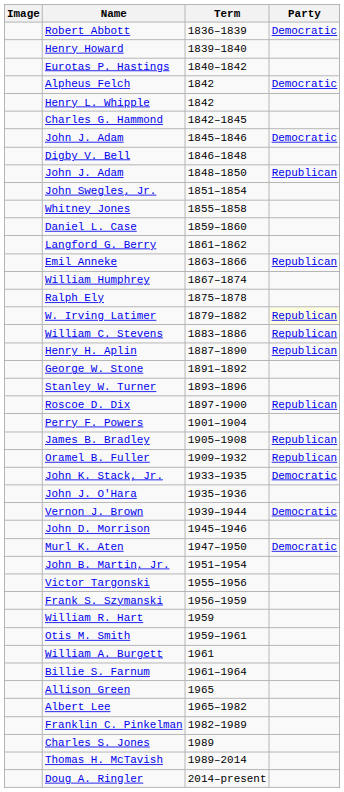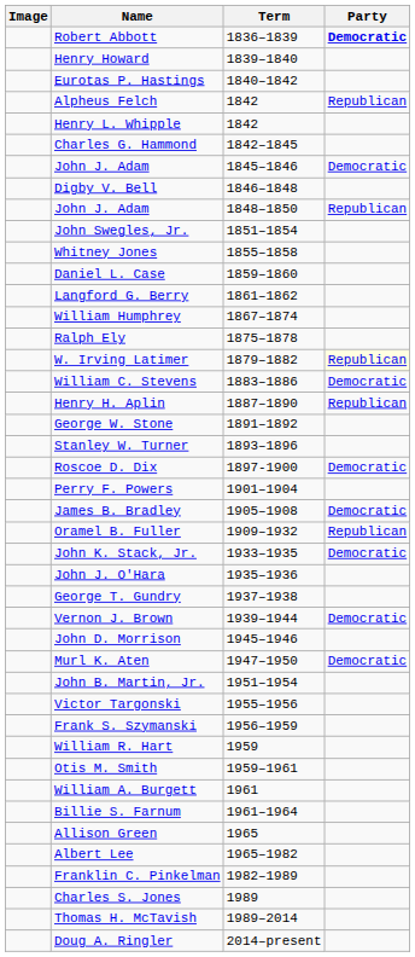 <table class="wikitable">
 <tr>
 <th>Image</th>
 <th>Name</th>
 <th>Term</th>
 <th>Party</th>
 </tr>
 <tr>
 <td></td>
 <td><a href='#'>Robert Abbott</a></td>
 <td>1836–1839</td>
-<td><a href='#'>Democratic</a></td>
+<td><strong><a href='#'>Democratic</a></strong></td>
 </tr>
 <tr>
 <td></td>
 <td><a href='#'>Henry Howard</a></td>
 <td>1839–1840</td>
 <td></td>
 </tr>
 <tr>
 <td></td>
 <td><a href='#'>Eurotas P. Hastings</a></td>
 <td>1840–1842</td>
 <td></td>
 </tr>
 <tr>
 <td></td>
 <td><a href='#'>Alpheus Felch</a></td>
 <td>1842</td>
-<td><a href='#'>Democratic</a></td>
+<td><a href='#'>Republican</a></td>
 </tr>
 <tr>
 <td></td>
 <td><a href='#'>Henry L. Whipple</a></td>
 <td>1842</td>
 <td></td>
 </tr>
 <tr>
 <td></td>
 <td><a href='#'>Charles G. Hammond</a></td>
 <td>1842–1845</td>
 <td></td>
 </tr>
 <tr>
 <td></td>
 <td><a href='#'>John J. Adam</a></td>
 <td>1845–1846</td>
 <td><a href='#'>Democratic</a></td>
 </tr>
 <tr>
 <td></td>
 <td><a href='#'>Digby V. Bell</a></td>
 <td>1846–1848</td>
 <td></td>
 </tr>
 <tr>
 <td></td>
 <td><a href='#'>John J. Adam</a></td>
 <td>1848–1850</td>
 <td><a href='#'>Republican</a></td>
 </tr>
 <tr>
 <td></td>
 <td><a href='#'>John Swegles, Jr.</a></td>
 <td>1851–1854</td>
 <td></td>
 </tr>
 <tr>
 <td></td>
 <td><a href='#'>Whitney Jones</a></td>
 <td>1855–1858</td>
 <td></td>
 </tr>
 <tr>
 <td></td>
 <td><a href='#'>Daniel L. Case</a></td>
 <td>1859–1860</td>
 <td></td>
 </tr>
 <tr>
 <td></td>
 <td><a href='#'>Langford G. Berry</a></td>
 <td>1861–1862</td>
 <td></td>
 </tr>
 <tr>
 <td></td>
-<td><a href='#'>Emil Anneke</a></td>
-<td>1863–1866</td>
-<td><a href='#'>Republican</a></td>
-</tr>
-<tr>
-<td></td>
 <td><a href='#'>William Humphrey</a></td>
 <td>1867–1874</td>
 <td></td>
 </tr>
 <tr>
 <td></td>
 <td><a href='#'>Ralph Ely</a></td>
 <td>1875–1878</td>
 <td></td>
 </tr>
 <tr>
 <td></td>
 <td><a href='#'>W. Irving Latimer</a></td>
 <td>1879–1882</td>
 <td style="background: lightyellow;"><a href='#'>Republican</a></td>
 </tr>
 <tr>
 <td></td>
 <td><a href='#'>William C. Stevens</a></td>
 <td>1883–1886</td>
-<td><a href='#'>Republican</a></td>
+<td><a href='#'>Democratic</a></td>
 </tr>
 <tr>
 <td></td>
 <td><a href='#'>Henry H. Aplin</a></td>
 <td>1887–1890</td>
 <td><a href='#'>Republican</a></td>
 </tr>
 <tr>
 <td></td>
 <td><a href='#'>George W. Stone</a></td>
 <td>1891–1892</td>
 <td></td>
 </tr>
 <tr>
 <td></td>
 <td><a href='#'>Stanley W. Turner</a></td>
 <td>1893–1896</td>
 <td></td>
 </tr>
 <tr>
 <td></td>
 <td><a href='#'>Roscoe D. Dix</a></td>
 <td>1897-1900</td>
-<td><a href='#'>Republican</a></td>
+<td><a href='#'>Democratic</a></td>
 </tr>
 <tr>
 <td></td>
 <td><a href='#'>Perry F. Powers</a></td>
 <td>1901–1904</td>
 <td></td>
 </tr>
 <tr>
 <td></td>
 <td><a href='#'>James B. Bradley</a></td>
 <td>1905–1908</td>
-<td><a href='#'>Republican</a></td>
+<td><a href='#'>Democratic</a></td>
 </tr>
 <tr>
 <td></td>
 <td><a href='#'>Oramel B. Fuller</a></td>
 <td>1909–1932</td>
 <td><a href='#'>Republican</a></td>
 </tr>
 <tr>
 <td></td>
 <td><a href='#'>John K. Stack, Jr.</a></td>
 <td>1933–1935</td>
 <td><a href='#'>Democratic</a></td>
 </tr>
 <tr>
 <td></td>
 <td><a href='#'>John J. O'Hara</a></td>
 <td>1935–1936</td>
+<td></td>
+</tr>
+<tr>
+<td></td>
+<td><a href='#'>George T. Gundry</a></td>
+<td>1937–1938</td>
 <td></td>
 </tr>
 <tr>
 <td></td>
 <td><a href='#'>Vernon J. Brown</a></td>
 <td>1939–1944</td>
 <td><a href='#'>Democratic</a></td>
 </tr>
 <tr>
 <td></td>
 <td><a href='#'>John D. Morrison</a></td>
 <td>1945–1946</td>
 <td></td>
 </tr>
 <tr>
 <td></td>
 <td><a href='#'>Murl K. Aten</a></td>
 <td>1947–1950</td>
 <td><a href='#'>Democratic</a></td>
 </tr>
 <tr>
 <td></td>
 <td><a href='#'>John B. Martin, Jr.</a></td>
 <td>1951–1954</td>
 <td></td>
 </tr>
 <tr>
 <td></td>
 <td><a href='#'>Victor Targonski</a></td>
 <td>1955–1956</td>
 <td></td>
 </tr>
 <tr>
 <td></td>
 <td><a href='#'>Frank S. Szymanski</a></td>
 <td>1956–1959</td>
 <td></td>
 </tr>
 <tr>
 <td></td>
 <td><a href='#'>William R. Hart</a></td>
 <td>1959</td>
 <td></td>
 </tr>
 <tr>
 <td></td>
 <td><a href='#'>Otis M. Smith</a></td>
 <td>1959–1961</td>
 <td></td>
 </tr>
 <tr>
 <td></td>
 <td><a href='#'>William A. Burgett</a></td>
 <td>1961</td>
 <td></td>
 </tr>
 <tr>
 <td></td>
 <td><a href='#'>Billie S. Farnum</a></td>
 <td>1961–1964</td>
 <td></td>
 </tr>
 <tr>
 <td></td>
 <td><a href='#'>Allison Green</a></td>
 <td>1965</td>
 <td></td>
 </tr>
 <tr>
 <td></td>
 <td><a href='#'>Albert Lee</a></td>
 <td>1965–1982</td>
 <td></td>
 </tr>
 <tr>
 <td></td>
 <td><a href='#'>Franklin C. Pinkelman</a></td>
 <td>1982–1989</td>
 <td></td>
 </tr>
 <tr>
 <td></td>
 <td><a href='#'>Charles S. Jones</a></td>
 <td>1989</td>
 <td></td>
 </tr>
 <tr>
 <td></td>
 <td><a href='#'>Thomas H. McTavish</a></td>
 <td>1989–2014</td>
 <td></td>
 </tr>
 <tr>
 <td></td>
 <td><a href='#'>Doug A. Ringler</a></td>
 <td>2014–present</td>
 <td></td>
 </tr>
 </table>
